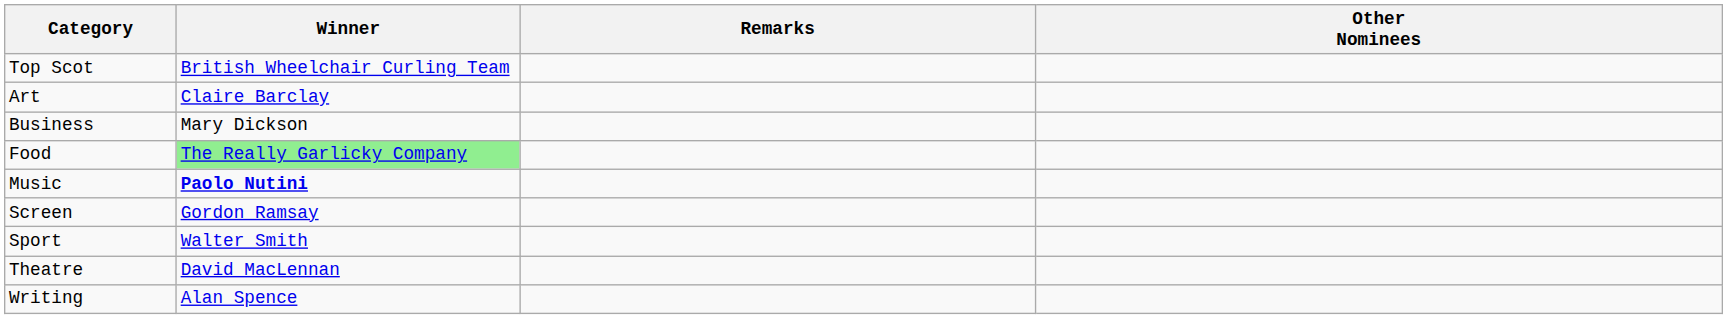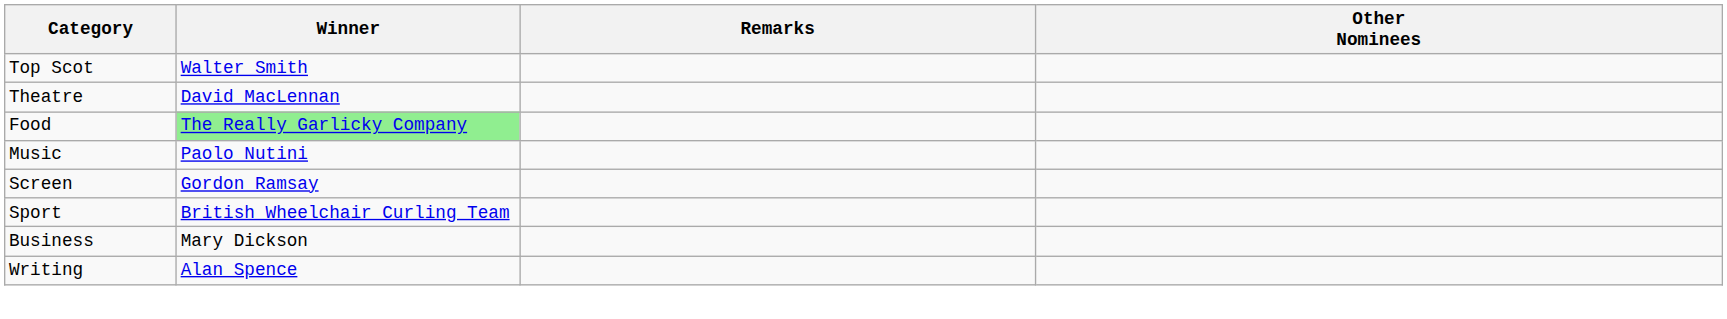 <table class="wikitable sortable" style="width:100%; height:100px;">
 <tr>
 <th style="width:10%;">Category</th>
 <th style="width:20%;">Winner</th>
 <th style="width:30%;">Remarks</th>
 <th style="width:40%;">Other<br>Nominees</th>
 </tr>
 <tr>
 <td>Top Scot</td>
-<td><a href='#'>British Wheelchair Curling Team</a></td>
+<td><a href='#'>Walter Smith</a></td>
 <td></td>
 <td></td>
 </tr>
 <tr>
-<td>Art</td>
-<td><a href='#'>Claire Barclay</a></td>
-<td></td>
-<td></td>
-</tr>
-<tr>
-<td>Business</td>
-<td>Mary Dickson</td>
+<td>Theatre</td>
+<td><a href='#'>David MacLennan</a></td>
 <td></td>
 <td></td>
 </tr>
 <tr>
 <td>Food</td>
 <td style="background: lightgreen;"><a href='#'>The Really Garlicky Company</a></td>
 <td></td>
 <td></td>
 </tr>
 <tr>
 <td>Music</td>
-<td><strong><a href='#'>Paolo Nutini</a></strong></td>
+<td><a href='#'>Paolo Nutini</a></td>
 <td></td>
 <td></td>
 </tr>
 <tr>
 <td>Screen</td>
 <td><a href='#'>Gordon Ramsay</a></td>
 <td></td>
 <td></td>
 </tr>
 <tr>
 <td>Sport</td>
-<td><a href='#'>Walter Smith</a></td>
+<td><a href='#'>British Wheelchair Curling Team</a></td>
 <td></td>
 <td></td>
 </tr>
 <tr>
-<td>Theatre</td>
-<td><a href='#'>David MacLennan</a></td>
+<td>Business</td>
+<td>Mary Dickson</td>
 <td></td>
 <td></td>
 </tr>
 <tr>
 <td>Writing</td>
 <td><a href='#'>Alan Spence</a></td>
 <td></td>
 <td></td>
 </tr>
 </table>
